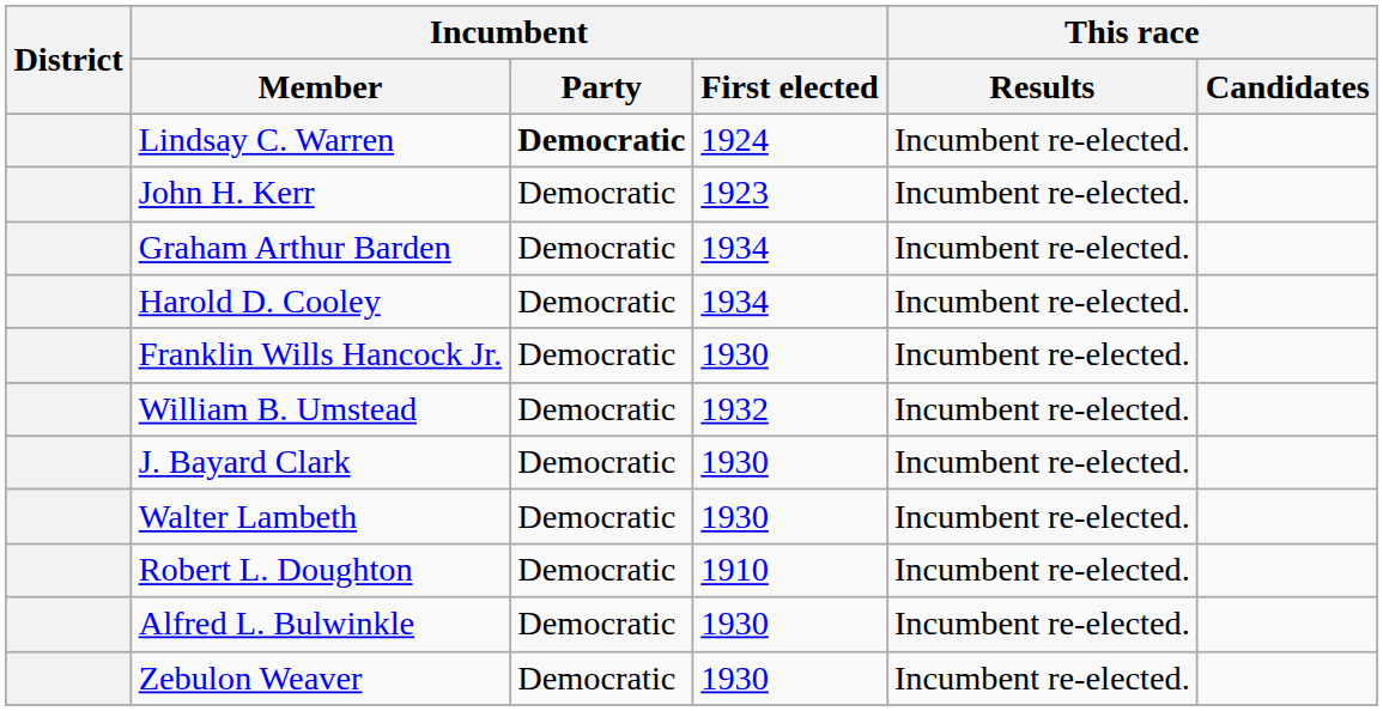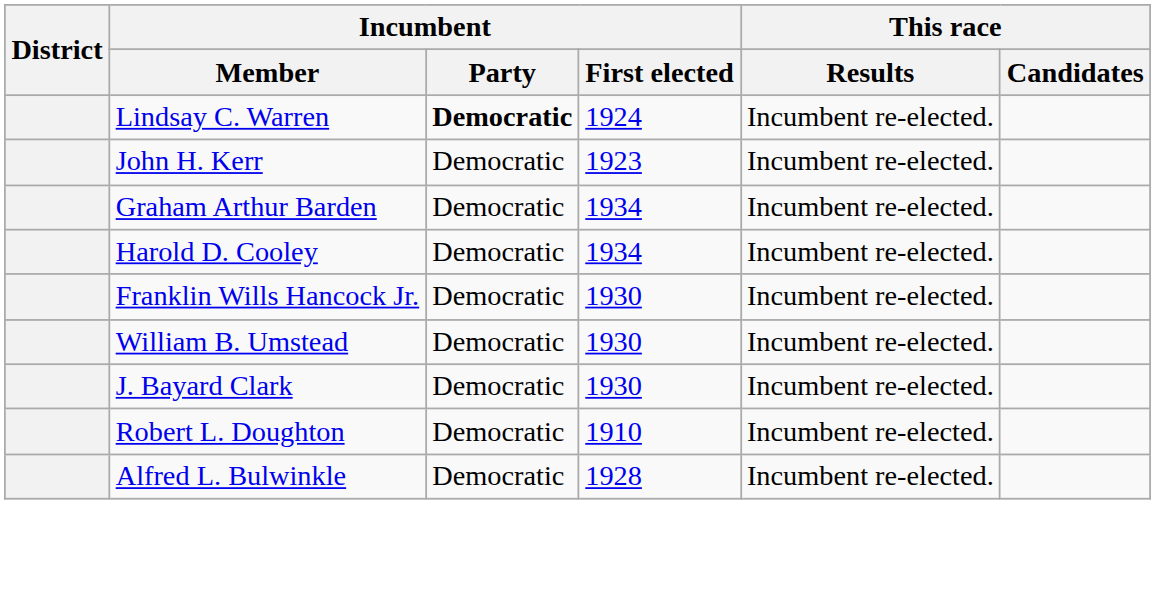 <table class=wikitable>
 <tr>
 <th rowspan=2>District</th>
 <th colspan=3>Incumbent</th>
 <th colspan=2>This race</th>
 </tr>
 <tr>
 <th>Member</th>
 <th>Party</th>
 <th>First elected</th>
 <th>Results</th>
 <th>Candidates</th>
 </tr>
 <tr>
 <th></th>
 <td><a href='#'>Lindsay C. Warren</a></td>
 <td><strong>Democratic</strong></td>
 <td><a href='#'>1924</a></td>
 <td>Incumbent re-elected.</td>
 <td nowrap></td>
 </tr>
 <tr>
 <th></th>
 <td><a href='#'>John H. Kerr</a></td>
 <td>Democratic</td>
 <td><a href='#'>1923 </a></td>
 <td>Incumbent re-elected.</td>
 <td nowrap></td>
 </tr>
 <tr>
 <th></th>
 <td><a href='#'>Graham Arthur Barden</a></td>
 <td>Democratic</td>
 <td><a href='#'>1934</a></td>
 <td>Incumbent re-elected.</td>
 <td nowrap></td>
 </tr>
 <tr>
 <th></th>
 <td><a href='#'>Harold D. Cooley</a></td>
 <td>Democratic</td>
 <td><a href='#'>1934</a></td>
 <td>Incumbent re-elected.</td>
 <td nowrap></td>
 </tr>
 <tr>
 <th></th>
 <td><a href='#'>Franklin Wills Hancock Jr.</a></td>
 <td>Democratic</td>
 <td><a href='#'>1930</a></td>
 <td>Incumbent re-elected.</td>
 <td nowrap></td>
 </tr>
 <tr>
 <th></th>
 <td><a href='#'>William B. Umstead</a></td>
 <td>Democratic</td>
-<td><a href='#'>1932</a></td>
+<td><a href='#'>1930</a></td>
 <td>Incumbent re-elected.</td>
 <td nowrap></td>
 </tr>
 <tr>
 <th></th>
 <td><a href='#'>J. Bayard Clark</a></td>
-<td>Democratic</td>
-<td><a href='#'>1930</a></td>
-<td>Incumbent re-elected.</td>
-<td nowrap></td>
-</tr>
-<tr>
-<th></th>
-<td><a href='#'>Walter Lambeth</a></td>
 <td>Democratic</td>
 <td><a href='#'>1930</a></td>
 <td>Incumbent re-elected.</td>
 <td nowrap></td>
 </tr>
 <tr>
 <th></th>
 <td><a href='#'>Robert L. Doughton</a></td>
 <td>Democratic</td>
 <td><a href='#'>1910</a></td>
 <td>Incumbent re-elected.</td>
 <td nowrap></td>
 </tr>
 <tr>
 <th></th>
 <td><a href='#'>Alfred L. Bulwinkle</a></td>
 <td>Democratic</td>
-<td><a href='#'>1930</a></td>
-<td>Incumbent re-elected.</td>
-<td nowrap></td>
-</tr>
-<tr>
-<th></th>
-<td><a href='#'>Zebulon Weaver</a></td>
-<td>Democratic</td>
-<td><a href='#'>1930</a></td>
+<td><a href='#'>1928</a></td>
 <td>Incumbent re-elected.</td>
 <td nowrap></td>
 </tr>
 </table>
